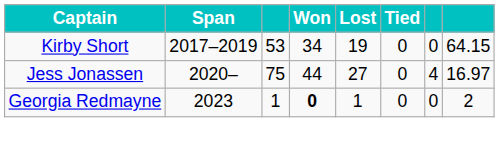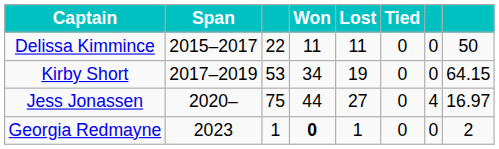 <table class="wikitable" style="font-size:100%">
 <tr>
 <th style="background:#00c1c1; color:white">Captain</th>
 <th style="background:#00c1c1; color:white">Span</th>
 <th style="background:#00c1c1; color:white"></th>
 <th style="background:#00c1c1; color:white">Won</th>
 <th style="background:#00c1c1; color:white">Lost</th>
 <th style="background:#00c1c1; color:white">Tied</th>
 <th style="background:#00c1c1; color:white"></th>
 <th style="background:#00c1c1; color:white"></th>
+</tr>
+<tr align="center">
+<td><a href='#'>Delissa Kimmince</a></td>
+<td>2015–2017</td>
+<td>22</td>
+<td>11</td>
+<td>11</td>
+<td>0</td>
+<td>0</td>
+<td>50</td>
 </tr>
 <tr align="center">
 <td><a href='#'>Kirby Short</a></td>
 <td>2017–2019</td>
 <td>53</td>
 <td>34</td>
 <td>19</td>
 <td>0</td>
 <td>0</td>
 <td>64.15</td>
 </tr>
 <tr align="center">
 <td><a href='#'>Jess Jonassen</a></td>
 <td>2020–</td>
 <td>75</td>
 <td>44</td>
 <td>27</td>
 <td>0</td>
 <td>4</td>
 <td>16.97</td>
 </tr>
 <tr align="center">
 <td><a href='#'>Georgia Redmayne</a></td>
 <td>2023</td>
 <td>1</td>
 <td><strong>0</strong></td>
 <td>1</td>
 <td>0</td>
 <td>0</td>
 <td>2</td>
 </tr>
 </table>
